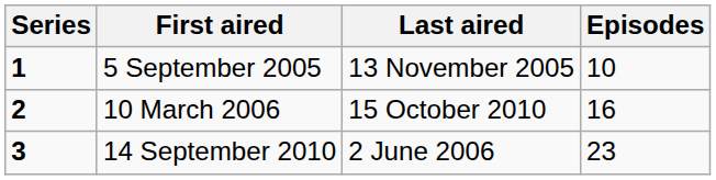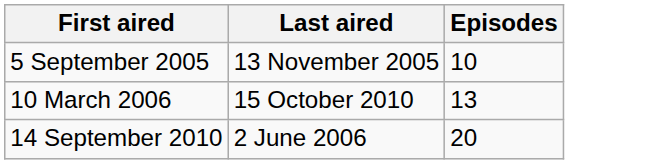 <table class="wikitable">
 <tr>
-<th>Series</th>
 <th>First aired</th>
 <th>Last aired</th>
 <th>Episodes</th>
 </tr>
 <tr>
-<td><strong>1</strong></td>
 <td>5 September 2005</td>
 <td>13 November 2005</td>
 <td>10</td>
 </tr>
 <tr>
-<td><strong>2</strong></td>
 <td>10 March 2006</td>
 <td>15 October 2010</td>
-<td>16</td>
+<td>13</td>
 </tr>
 <tr>
-<td><strong>3</strong></td>
 <td>14 September 2010</td>
 <td>2 June 2006</td>
-<td>23</td>
+<td>20</td>
 </tr>
 </table>
